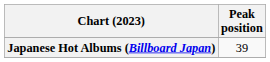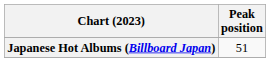 <table class="wikitable sortable plainrowheaders" style="text-align:center">
 <tr>
 <th scope="col">Chart (2023)</th>
 <th scope="col">Peak<br>position</th>
 </tr>
 <tr>
 </tr>
 <tr>
 </tr>
 <tr>
 </tr>
 <tr>
 </tr>
 <tr>
 </tr>
 <tr>
 <th scope="row">Japanese Hot Albums (<em><a href='#'>Billboard Japan</a></em>)</th>
-<td>39</td>
+<td>51</td>
 </tr>
 <tr>
 </tr>
 <tr>
 </tr>
 <tr>
 </tr>
 <tr>
 </tr>
 <tr>
 </tr>
 </table>
